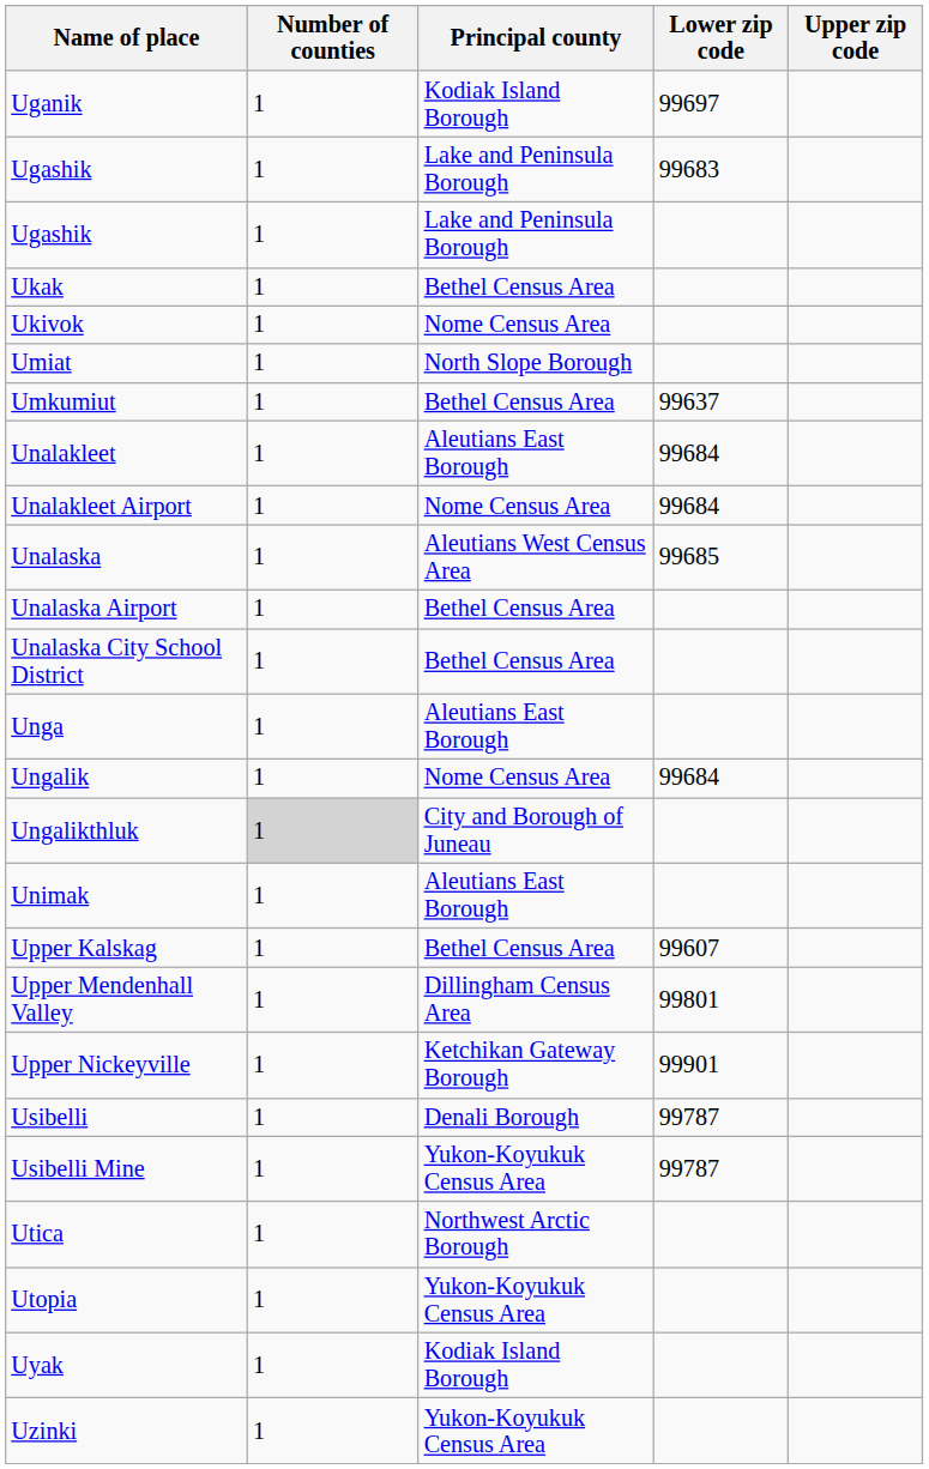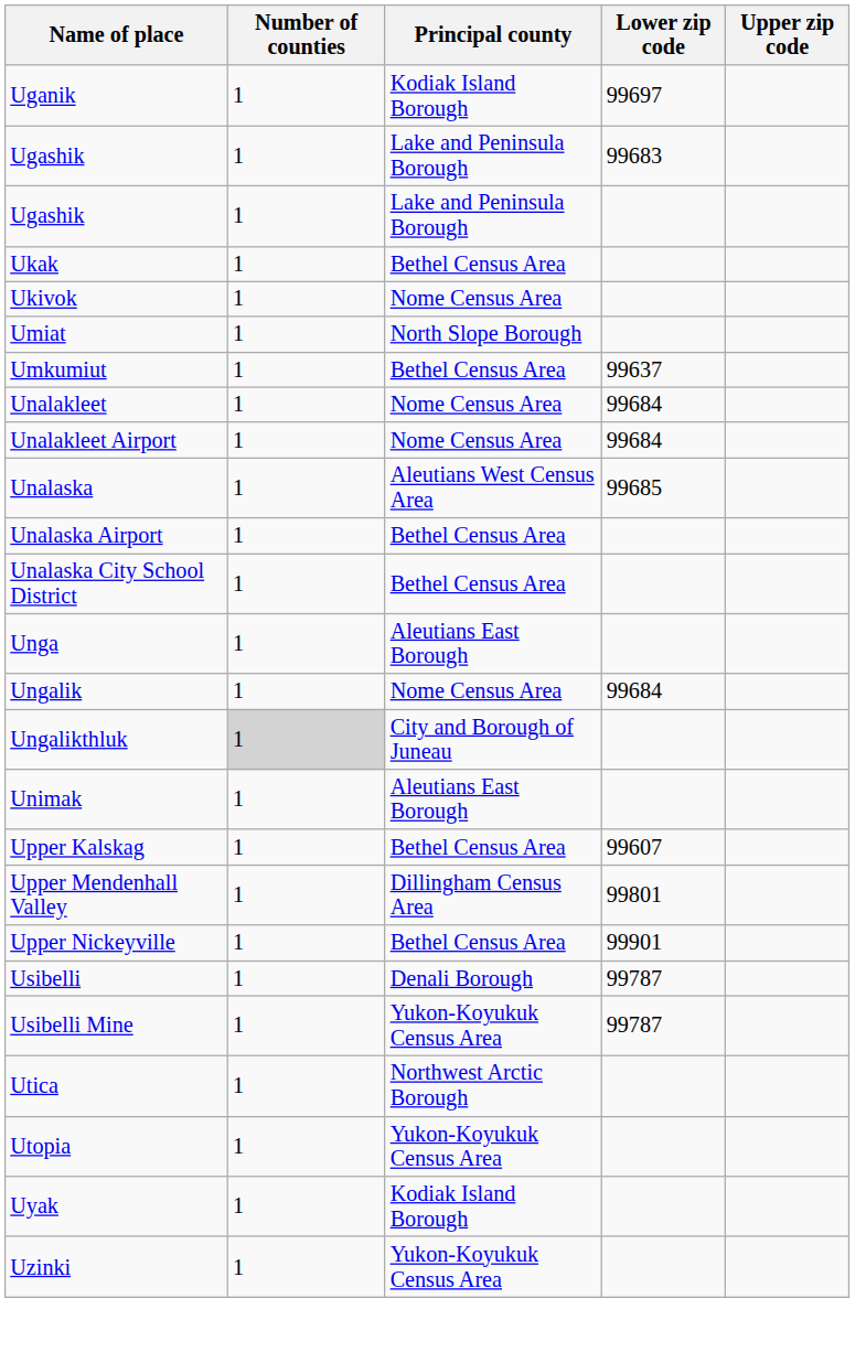 <table class="wikitable">
 <tr>
 <th>Name of place</th>
 <th>Number of counties</th>
 <th>Principal county</th>
 <th>Lower zip code</th>
 <th>Upper zip code</th>
 </tr>
 <tr --->
 <td><a href='#'>Uganik</a></td>
 <td>1</td>
 <td><a href='#'>Kodiak Island Borough</a></td>
 <td>99697</td>
 <td> </td>
 </tr>
 <tr --->
 <td><a href='#'>Ugashik</a></td>
 <td>1</td>
 <td><a href='#'>Lake and Peninsula Borough</a></td>
 <td>99683</td>
 <td> </td>
 </tr>
 <tr --->
 <td><a href='#'>Ugashik</a></td>
 <td>1</td>
 <td><a href='#'>Lake and Peninsula Borough</a></td>
 <td> </td>
 <td> </td>
 </tr>
 <tr --->
 <td><a href='#'>Ukak</a></td>
 <td>1</td>
 <td><a href='#'>Bethel Census Area</a></td>
 <td> </td>
 <td> </td>
 </tr>
 <tr --->
 <td><a href='#'>Ukivok</a></td>
 <td>1</td>
 <td><a href='#'>Nome Census Area</a></td>
 <td> </td>
 <td> </td>
 </tr>
 <tr --->
 <td><a href='#'>Umiat</a></td>
 <td>1</td>
 <td><a href='#'>North Slope Borough</a></td>
 <td> </td>
 <td> </td>
 </tr>
 <tr --->
 <td><a href='#'>Umkumiut</a></td>
 <td>1</td>
 <td><a href='#'>Bethel Census Area</a></td>
 <td>99637</td>
 <td> </td>
 </tr>
 <tr --->
 <td><a href='#'>Unalakleet</a></td>
 <td>1</td>
-<td><a href='#'>Aleutians East Borough</a></td>
+<td><a href='#'>Nome Census Area</a></td>
 <td>99684</td>
 <td> </td>
 </tr>
 <tr --->
 <td><a href='#'>Unalakleet Airport</a></td>
 <td>1</td>
 <td><a href='#'>Nome Census Area</a></td>
 <td>99684</td>
 <td> </td>
 </tr>
 <tr --->
 <td><a href='#'>Unalaska</a></td>
 <td>1</td>
 <td><a href='#'>Aleutians West Census Area</a></td>
 <td>99685</td>
 <td> </td>
 </tr>
 <tr --->
 <td><a href='#'>Unalaska Airport</a></td>
 <td>1</td>
 <td><a href='#'>Bethel Census Area</a></td>
 <td> </td>
 <td> </td>
 </tr>
 <tr --->
 <td><a href='#'>Unalaska City School District</a></td>
 <td>1</td>
 <td><a href='#'>Bethel Census Area</a></td>
 <td> </td>
 <td> </td>
 </tr>
 <tr --->
 <td><a href='#'>Unga</a></td>
 <td>1</td>
 <td><a href='#'>Aleutians East Borough</a></td>
 <td> </td>
 <td> </td>
 </tr>
 <tr --->
 <td><a href='#'>Ungalik</a></td>
 <td>1</td>
 <td><a href='#'>Nome Census Area</a></td>
 <td>99684</td>
 <td> </td>
 </tr>
 <tr --->
 <td><a href='#'>Ungalikthluk</a></td>
 <td style="background: lightgrey;">1</td>
 <td><a href='#'>City and Borough of Juneau</a></td>
 <td> </td>
 <td> </td>
 </tr>
 <tr --->
 <td><a href='#'>Unimak</a></td>
 <td>1</td>
 <td><a href='#'>Aleutians East Borough</a></td>
 <td> </td>
 <td> </td>
 </tr>
 <tr --->
 <td><a href='#'>Upper Kalskag</a></td>
 <td>1</td>
 <td><a href='#'>Bethel Census Area</a></td>
 <td>99607</td>
 <td> </td>
 </tr>
 <tr --->
 <td><a href='#'>Upper Mendenhall Valley</a></td>
 <td>1</td>
 <td><a href='#'>Dillingham Census Area</a></td>
 <td>99801</td>
 <td> </td>
 </tr>
 <tr --->
 <td><a href='#'>Upper Nickeyville</a></td>
 <td>1</td>
-<td><a href='#'>Ketchikan Gateway Borough</a></td>
+<td><a href='#'>Bethel Census Area</a></td>
 <td>99901</td>
 <td> </td>
 </tr>
 <tr --->
 <td><a href='#'>Usibelli</a></td>
 <td>1</td>
 <td><a href='#'>Denali Borough</a></td>
 <td>99787</td>
 <td> </td>
 </tr>
 <tr --->
 <td><a href='#'>Usibelli Mine</a></td>
 <td>1</td>
 <td><a href='#'>Yukon-Koyukuk Census Area</a></td>
 <td>99787</td>
 <td> </td>
 </tr>
 <tr --->
 <td><a href='#'>Utica</a></td>
 <td>1</td>
 <td><a href='#'>Northwest Arctic Borough</a></td>
 <td> </td>
 <td> </td>
 </tr>
 <tr --->
 <td><a href='#'>Utopia</a></td>
 <td>1</td>
 <td><a href='#'>Yukon-Koyukuk Census Area</a></td>
 <td> </td>
 <td> </td>
 </tr>
 <tr --->
 <td><a href='#'>Uyak</a></td>
 <td>1</td>
 <td><a href='#'>Kodiak Island Borough</a></td>
 <td> </td>
 <td> </td>
 </tr>
 <tr --->
 <td><a href='#'>Uzinki</a></td>
 <td>1</td>
 <td><a href='#'>Yukon-Koyukuk Census Area</a></td>
 <td> </td>
 <td> </td>
 </tr>
 <tr --->
 </tr>
 </table>
